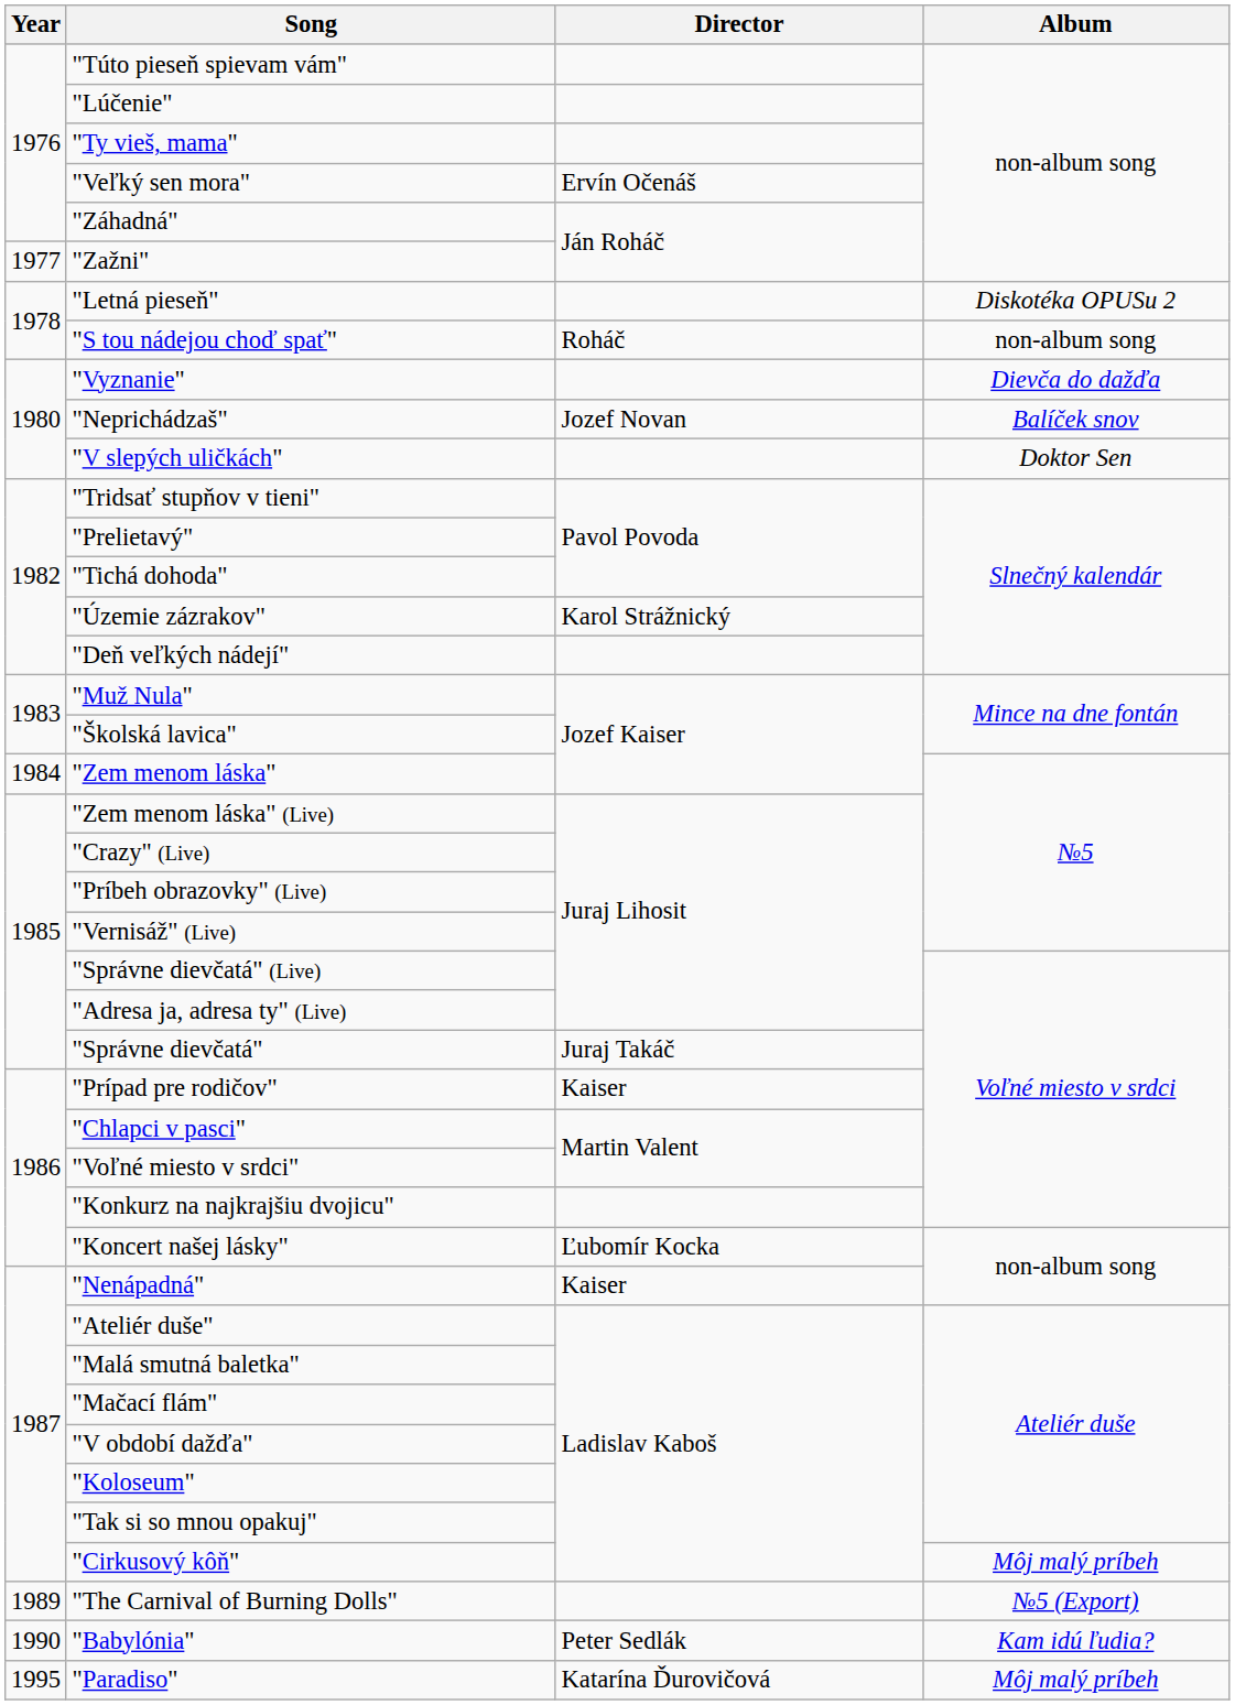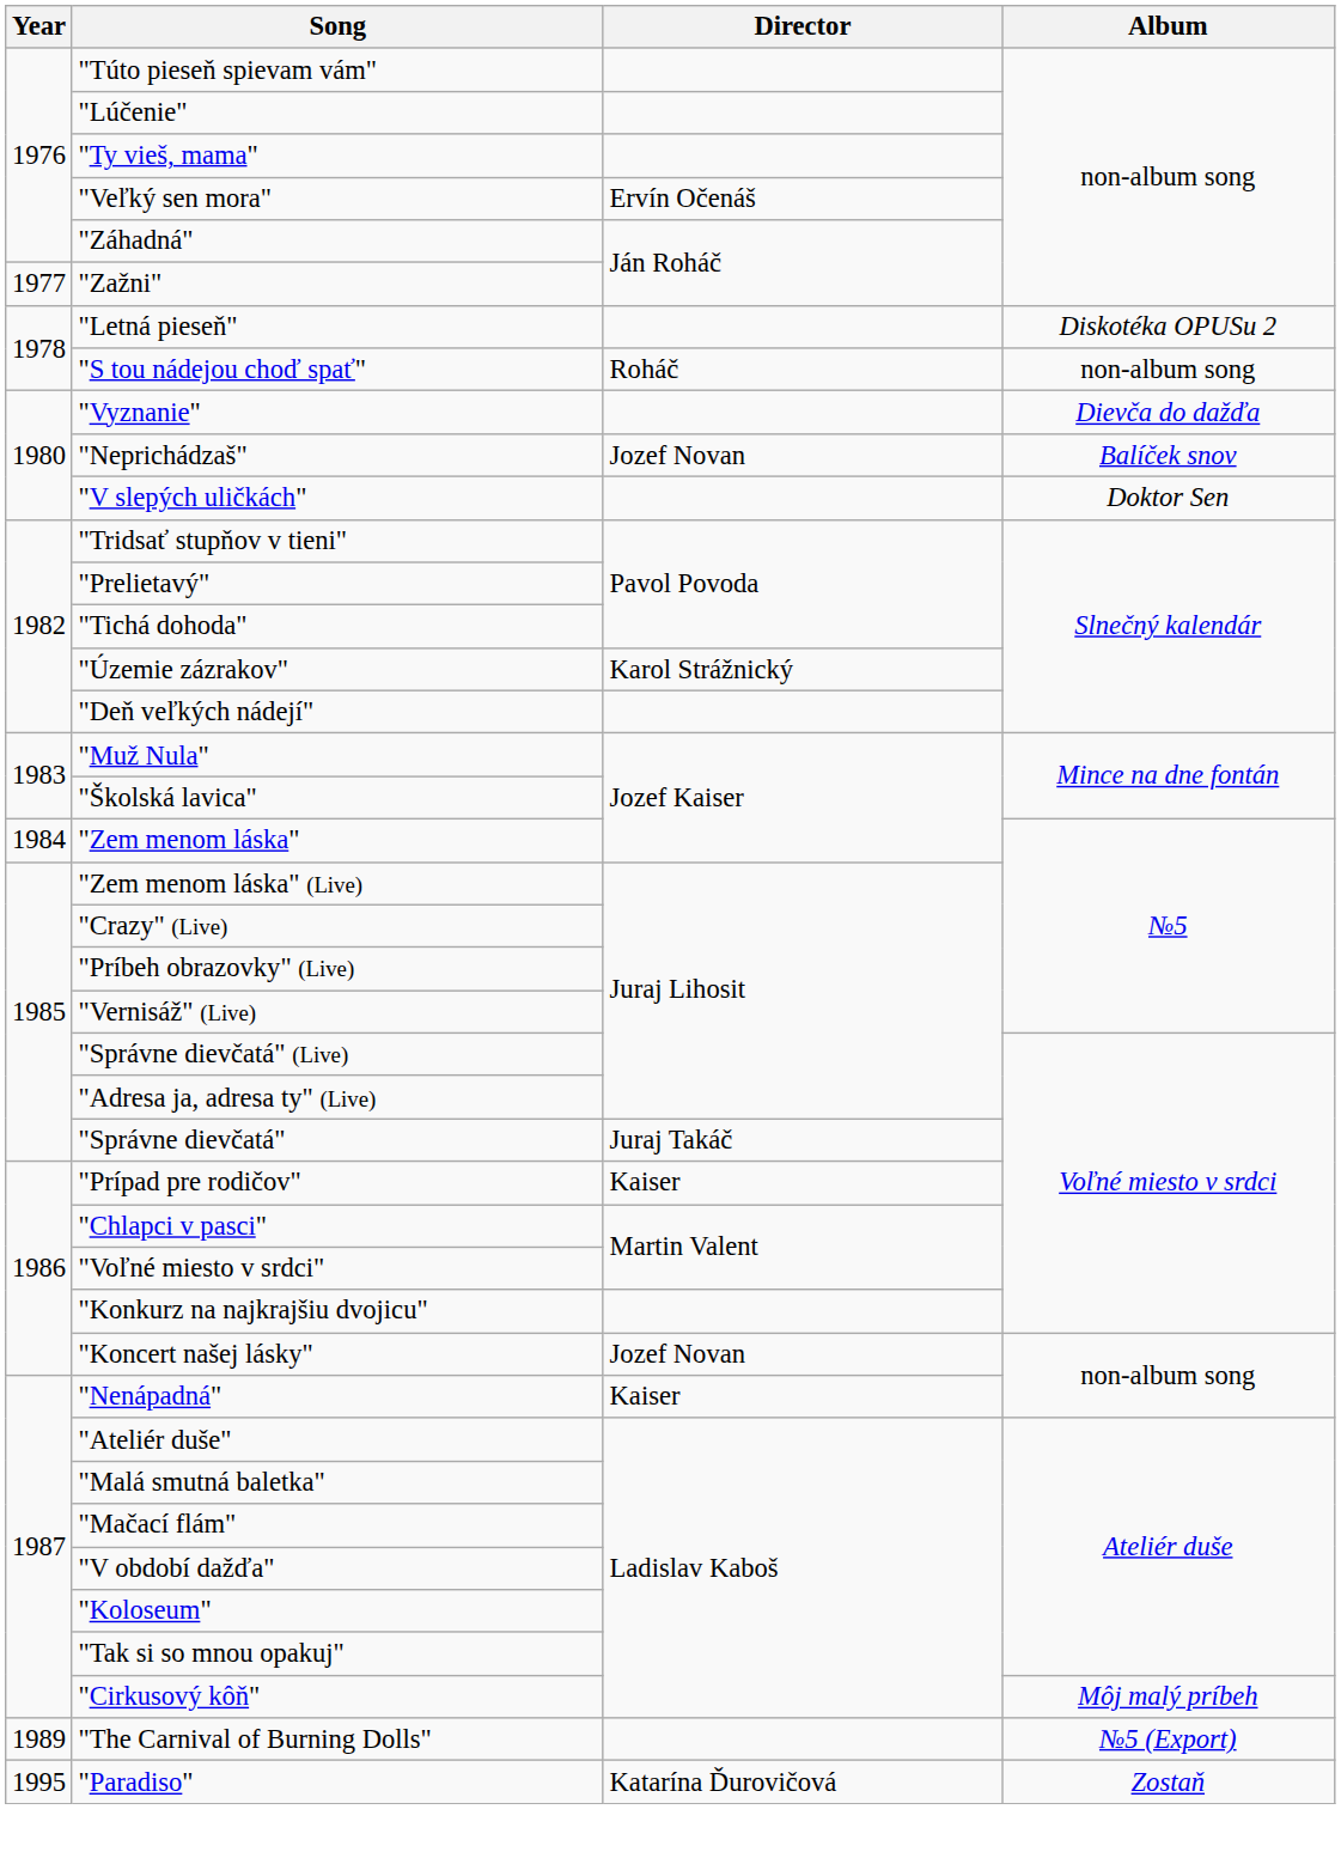 <table class=wikitable>
 <tr>
 <th width=5%>Year</th>
 <th width=40%>Song</th>
 <th width=30%>Director</th>
 <th width=25%>Album</th>
 </tr>
 <tr>
 <td rowspan=5>1976</td>
 <td>"Túto pieseň spievam vám"</td>
 <td></td>
 <td rowspan=6 align=center>non-album song</td>
 </tr>
 <tr>
 <td>"Lúčenie"</td>
 <td></td>
 </tr>
 <tr>
 <td>"<a href='#'>Ty vieš, mama</a>"</td>
 <td></td>
 </tr>
 <tr>
 <td>"Veľký sen mora" </td>
 <td>Ervín Očenáš</td>
 </tr>
 <tr>
 <td>"Záhadná" </td>
 <td rowspan=2>Ján Roháč</td>
 </tr>
 <tr>
 <td>1977</td>
 <td>"Zažni" </td>
 </tr>
 <tr>
 <td rowspan=2>1978</td>
 <td>"Letná pieseň"</td>
 <td></td>
 <td align=center><em>Diskotéka OPUSu 2</em></td>
 </tr>
 <tr>
 <td>"<a href='#'>S tou nádejou choď spať</a>" </td>
 <td>Roháč</td>
 <td align=center>non-album song</td>
 </tr>
 <tr>
 <td rowspan=3>1980</td>
 <td>"<a href='#'>Vyznanie</a>"</td>
 <td></td>
 <td align=center><em><a href='#'>Dievča do dažďa</a></em></td>
 </tr>
 <tr>
 <td>"Neprichádzaš" </td>
 <td>Jozef Novan</td>
 <td align=center><em><a href='#'>Balíček snov</a></em></td>
 </tr>
 <tr>
 <td>"<a href='#'>V slepých uličkách</a>" </td>
 <td></td>
 <td align=center><em>Doktor Sen</em></td>
 </tr>
 <tr>
 <td rowspan=5>1982</td>
 <td>"Tridsať stupňov v tieni"</td>
 <td rowspan=3>Pavol Povoda</td>
 <td align=center rowspan=5><em><a href='#'>Slnečný kalendár</a></em></td>
 </tr>
 <tr>
 <td>"Prelietavý"</td>
 </tr>
 <tr>
 <td>"Tichá dohoda" </td>
 </tr>
 <tr>
 <td>"Územie zázrakov"</td>
 <td>Karol Strážnický</td>
 </tr>
 <tr>
 <td>"Deň veľkých nádejí"</td>
 <td></td>
 </tr>
 <tr>
 <td rowspan=2>1983</td>
 <td>"<a href='#'>Muž Nula</a>"</td>
 <td rowspan=3>Jozef Kaiser</td>
 <td align=center rowspan=2><em><a href='#'>Mince na dne fontán</a></em></td>
 </tr>
 <tr>
 <td>"Školská lavica"</td>
 </tr>
 <tr>
 <td>1984</td>
 <td>"<a href='#'>Zem menom láska</a>"</td>
 <td align=center rowspan=5><em><a href='#'>№5</a></em></td>
 </tr>
 <tr>
 <td rowspan=7>1985</td>
 <td>"Zem menom láska" <small>(Live)</small></td>
 <td rowspan=6>Juraj Lihosit</td>
 </tr>
 <tr>
 <td>"Crazy" <small>(Live)</small></td>
 </tr>
 <tr>
 <td>"Príbeh obrazovky" <small>(Live)</small></td>
 </tr>
 <tr>
 <td>"Vernisáž" <small>(Live)</small></td>
 </tr>
 <tr>
 <td>"Správne dievčatá" <small>(Live)</small></td>
 <td align=center rowspan=7><em><a href='#'>Voľné miesto v srdci</a></em></td>
 </tr>
 <tr>
 <td>"Adresa ja, adresa ty" <small>(Live)</small></td>
 </tr>
 <tr>
 <td>"Správne dievčatá"</td>
 <td>Juraj Takáč</td>
 </tr>
 <tr>
 <td rowspan=5>1986</td>
 <td>"Prípad pre rodičov"</td>
 <td>Kaiser</td>
 </tr>
 <tr>
 <td>"<a href='#'>Chlapci v pasci</a>"</td>
 <td rowspan=2>Martin Valent</td>
 </tr>
 <tr>
 <td>"Voľné miesto v srdci"</td>
 </tr>
 <tr>
 <td>"Konkurz na najkrajšiu dvojicu"</td>
 <td></td>
 </tr>
 <tr>
 <td>"Koncert našej lásky" </td>
-<td>Ľubomír Kocka</td>
+<td>Jozef Novan</td>
 <td align=center rowspan=2>non-album song</td>
 </tr>
 <tr>
 <td rowspan=8>1987</td>
 <td>"<a href='#'>Nenápadná</a>"</td>
 <td>Kaiser</td>
 </tr>
 <tr>
 <td>"Ateliér duše"</td>
 <td rowspan=7>Ladislav Kaboš</td>
 <td align=center rowspan=6><em><a href='#'>Ateliér duše</a></em></td>
 </tr>
 <tr>
 <td>"Malá smutná baletka"</td>
 </tr>
 <tr>
 <td>"Mačací flám"</td>
 </tr>
 <tr>
 <td>"V období dažďa"</td>
 </tr>
 <tr>
 <td>"<a href='#'>Koloseum</a>"</td>
 </tr>
 <tr>
 <td>"Tak si so mnou opakuj"</td>
 </tr>
 <tr>
 <td>"<a href='#'>Cirkusový kôň</a>"</td>
 <td align=center><em><a href='#'>Môj malý príbeh</a></em></td>
 </tr>
 <tr>
 <td>1989</td>
 <td>"The Carnival of Burning Dolls"</td>
 <td></td>
 <td align=center><em><a href='#'>№5 (Export)</a></em></td>
 </tr>
 <tr>
-<td>1990</td>
-<td>"<a href='#'>Babylónia</a>"</td>
-<td>Peter Sedlák</td>
-<td align=center><em><a href='#'>Kam idú ľudia?</a></em></td>
-</tr>
-<tr>
 <td>1995</td>
 <td>"<a href='#'>Paradiso</a>"</td>
 <td>Katarína Ďurovičová</td>
-<td align=center><em><a href='#'>Môj malý príbeh</a></em></td>
+<td align=center><em><a href='#'>Zostaň</a></em></td>
 </tr>
 </table>
